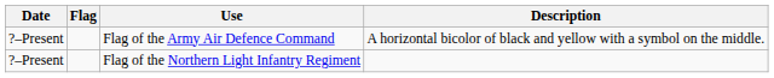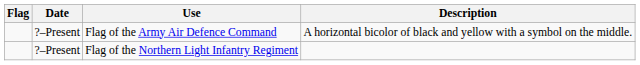 <table class="wikitable sortable">
 <tr>
+<th>Flag</th>
 <th>Date</th>
-<th>Flag</th>
 <th>Use</th>
 <th>Description</th>
 </tr>
 <tr>
+<td></td>
 <td>?–Present</td>
-<td></td>
 <td>Flag of the <a href='#'>Army Air Defence Command</a></td>
 <td>A horizontal bicolor of black and yellow with a symbol on the middle.</td>
 </tr>
 <tr>
+<td></td>
 <td>?–Present</td>
-<td></td>
 <td>Flag of the <a href='#'>Northern Light Infantry Regiment</a></td>
 <td></td>
 </tr>
 </table>
